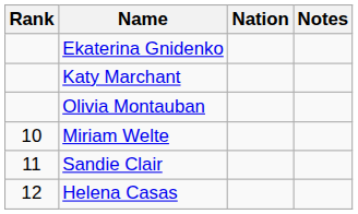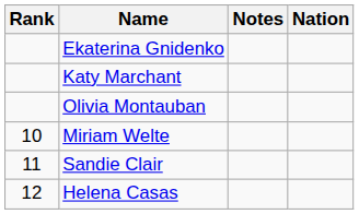 <table class="wikitable sortable" style="text-align:center">
 <tr>
 <th>Rank</th>
 <th>Name</th>
+<th>Notes</th>
 <th>Nation</th>
-<th>Notes</th>
 </tr>
 <tr>
 <td></td>
 <td align=left><a href='#'>Ekaterina Gnidenko</a></td>
+<td></td>
 <td align=left></td>
-<td></td>
 </tr>
 <tr>
 <td></td>
 <td align=left><a href='#'>Katy Marchant</a></td>
+<td></td>
 <td align=left></td>
-<td></td>
 </tr>
 <tr>
 <td></td>
 <td align=left><a href='#'>Olivia Montauban</a></td>
+<td></td>
 <td align=left></td>
-<td></td>
 </tr>
 <tr>
 <td>10</td>
 <td align=left><a href='#'>Miriam Welte</a></td>
+<td></td>
 <td align=left></td>
-<td></td>
 </tr>
 <tr>
 <td>11</td>
 <td align=left><a href='#'>Sandie Clair</a></td>
+<td></td>
 <td align=left></td>
-<td></td>
 </tr>
 <tr>
 <td>12</td>
 <td align=left><a href='#'>Helena Casas</a></td>
+<td></td>
 <td align=left></td>
-<td></td>
 </tr>
 </table>
